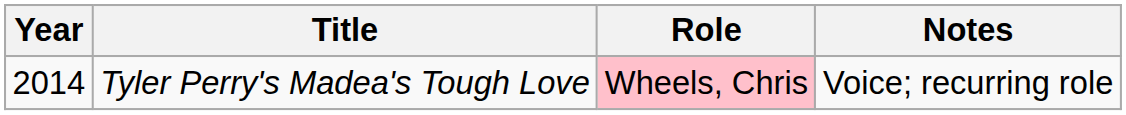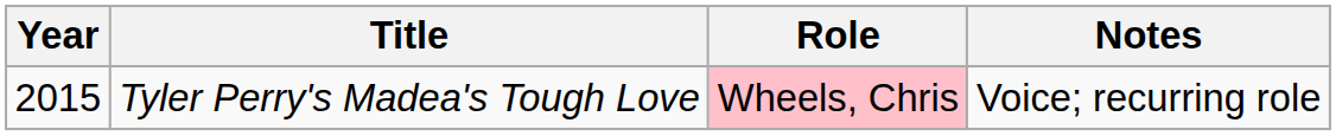 <table class="wikitable sortable">
 <tr>
 <th>Year</th>
 <th>Title</th>
 <th>Role</th>
 <th>Notes</th>
 </tr>
 <tr>
-<td>2014</td>
+<td>2015</td>
 <td><em>Tyler Perry's Madea's Tough Love</em></td>
 <td style="background: pink;">Wheels, Chris</td>
 <td>Voice; recurring role</td>
 </tr>
 </table>
